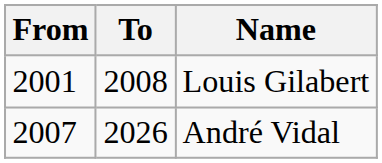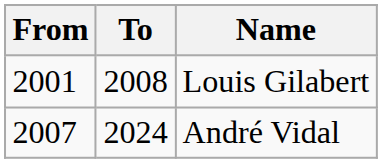 <table class="wikitable">
 <tr>
 <th>From</th>
 <th>To</th>
 <th>Name</th>
 </tr>
 <tr>
 <td>2001</td>
 <td>2008</td>
 <td>Louis Gilabert</td>
 </tr>
 <tr>
 <td>2007</td>
-<td>2026</td>
+<td>2024</td>
 <td>André Vidal</td>
 </tr>
 </table>
